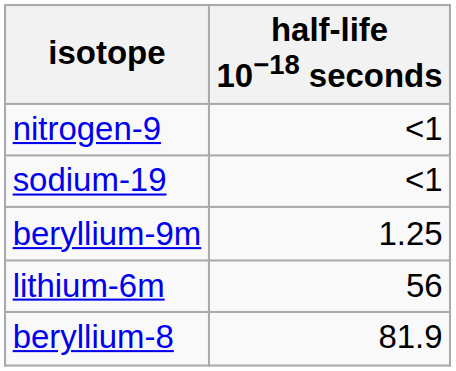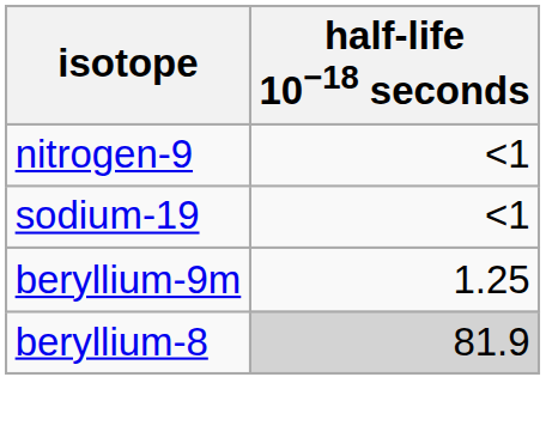 <table class="wikitable sortable">
 <tr>
 <th>isotope</th>
 <th class=unsortable>half-life<br>10<sup>−18</sup> seconds</th>
 </tr>
 <tr>
 <td><a href='#'>nitrogen-9</a></td>
 <td align=right><1</td>
 </tr>
 <tr>
 <td><a href='#'>sodium-19</a></td>
 <td align=right><1</td>
 </tr>
 <tr>
 <td><a href='#'>beryllium-9m</a></td>
 <td align=right>1.25</td>
 </tr>
 <tr>
-<td><a href='#'>lithium-6m</a></td>
-<td align=right>56</td>
-</tr>
-<tr>
 <td><a href='#'>beryllium-8</a></td>
-<td align=right>81.9</td>
+<td align=right style="background: lightgrey;">81.9</td>
 </tr>
 </table>
